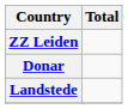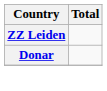 <table class="sortable wikitable plainrowheaders">
 <tr>
 <th scope="col">Country</th>
 <th scope="col">Total</th>
 </tr>
 <tr>
 <th scope="row"><a href='#'>ZZ Leiden</a></th>
 <td style="text-align:center;"></td>
 </tr>
 <tr>
 <th scope="row"><a href='#'>Donar</a></th>
 <td style="text-align:center;"></td>
 </tr>
 <tr>
-<th scope="row"><a href='#'>Landstede</a></th>
-<td style="text-align:center;"></td>
-</tr>
-<tr>
 </tr>
 </table>
